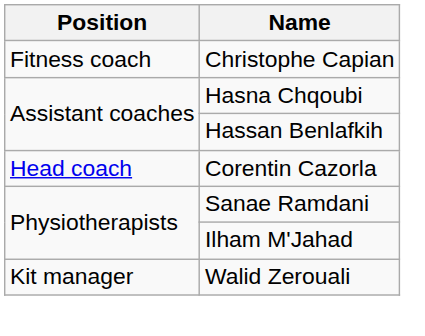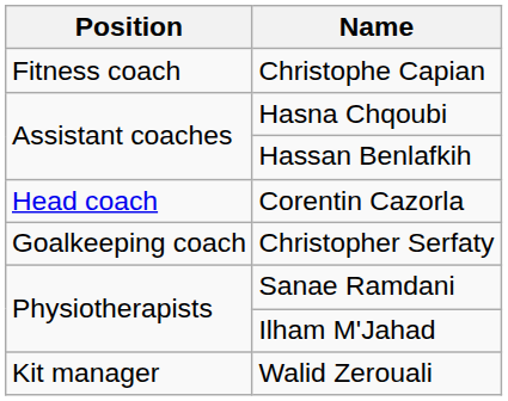 <table class="wikitable">
 <tr>
 <th>Position</th>
 <th>Name</th>
 </tr>
 <tr>
 <td>Fitness coach</td>
 <td> Christophe Capian</td>
 </tr>
 <tr>
 <td rowspan=2>Assistant coaches</td>
 <td> Hasna Chqoubi</td>
 </tr>
 <tr>
 <td> Hassan Benlafkih</td>
 </tr>
 <tr>
 <td><a href='#'>Head coach</a></td>
 <td> Corentin Cazorla</td>
 </tr>
 <tr>
+<td>Goalkeeping coach</td>
+<td> Christopher Serfaty</td>
+</tr>
+<tr>
 <td rowspan=2>Physiotherapists</td>
 <td> Sanae Ramdani</td>
 </tr>
 <tr>
 <td> Ilham M'Jahad</td>
 </tr>
 <tr>
 <td>Kit manager</td>
 <td> Walid Zerouali</td>
 </tr>
 </table>
